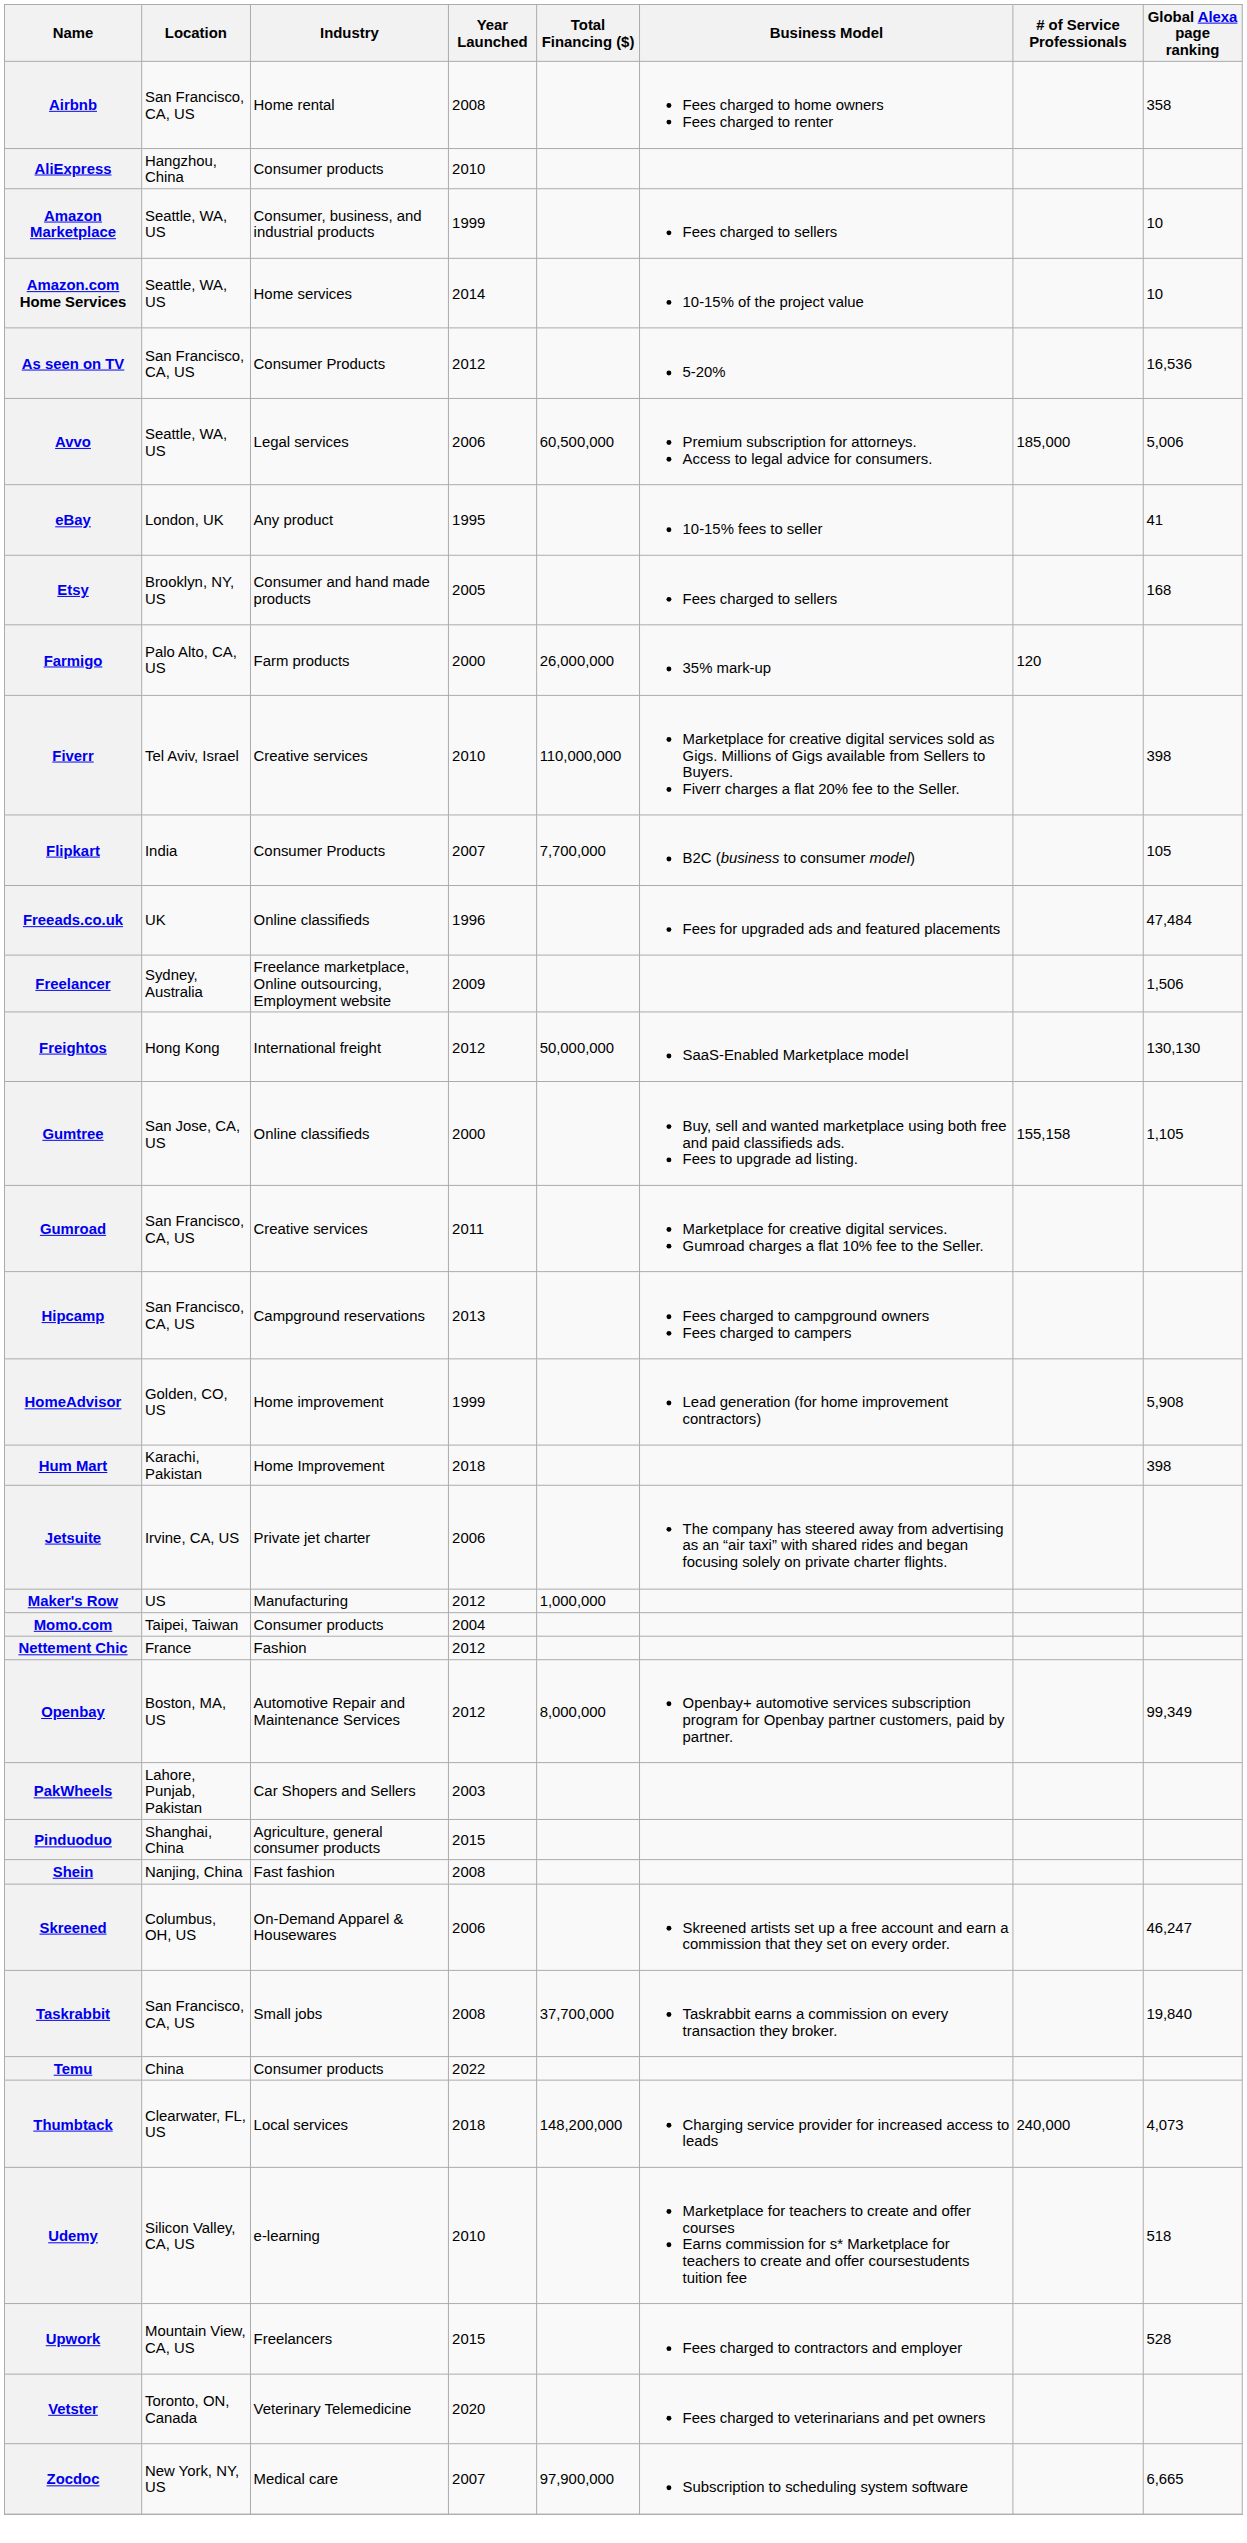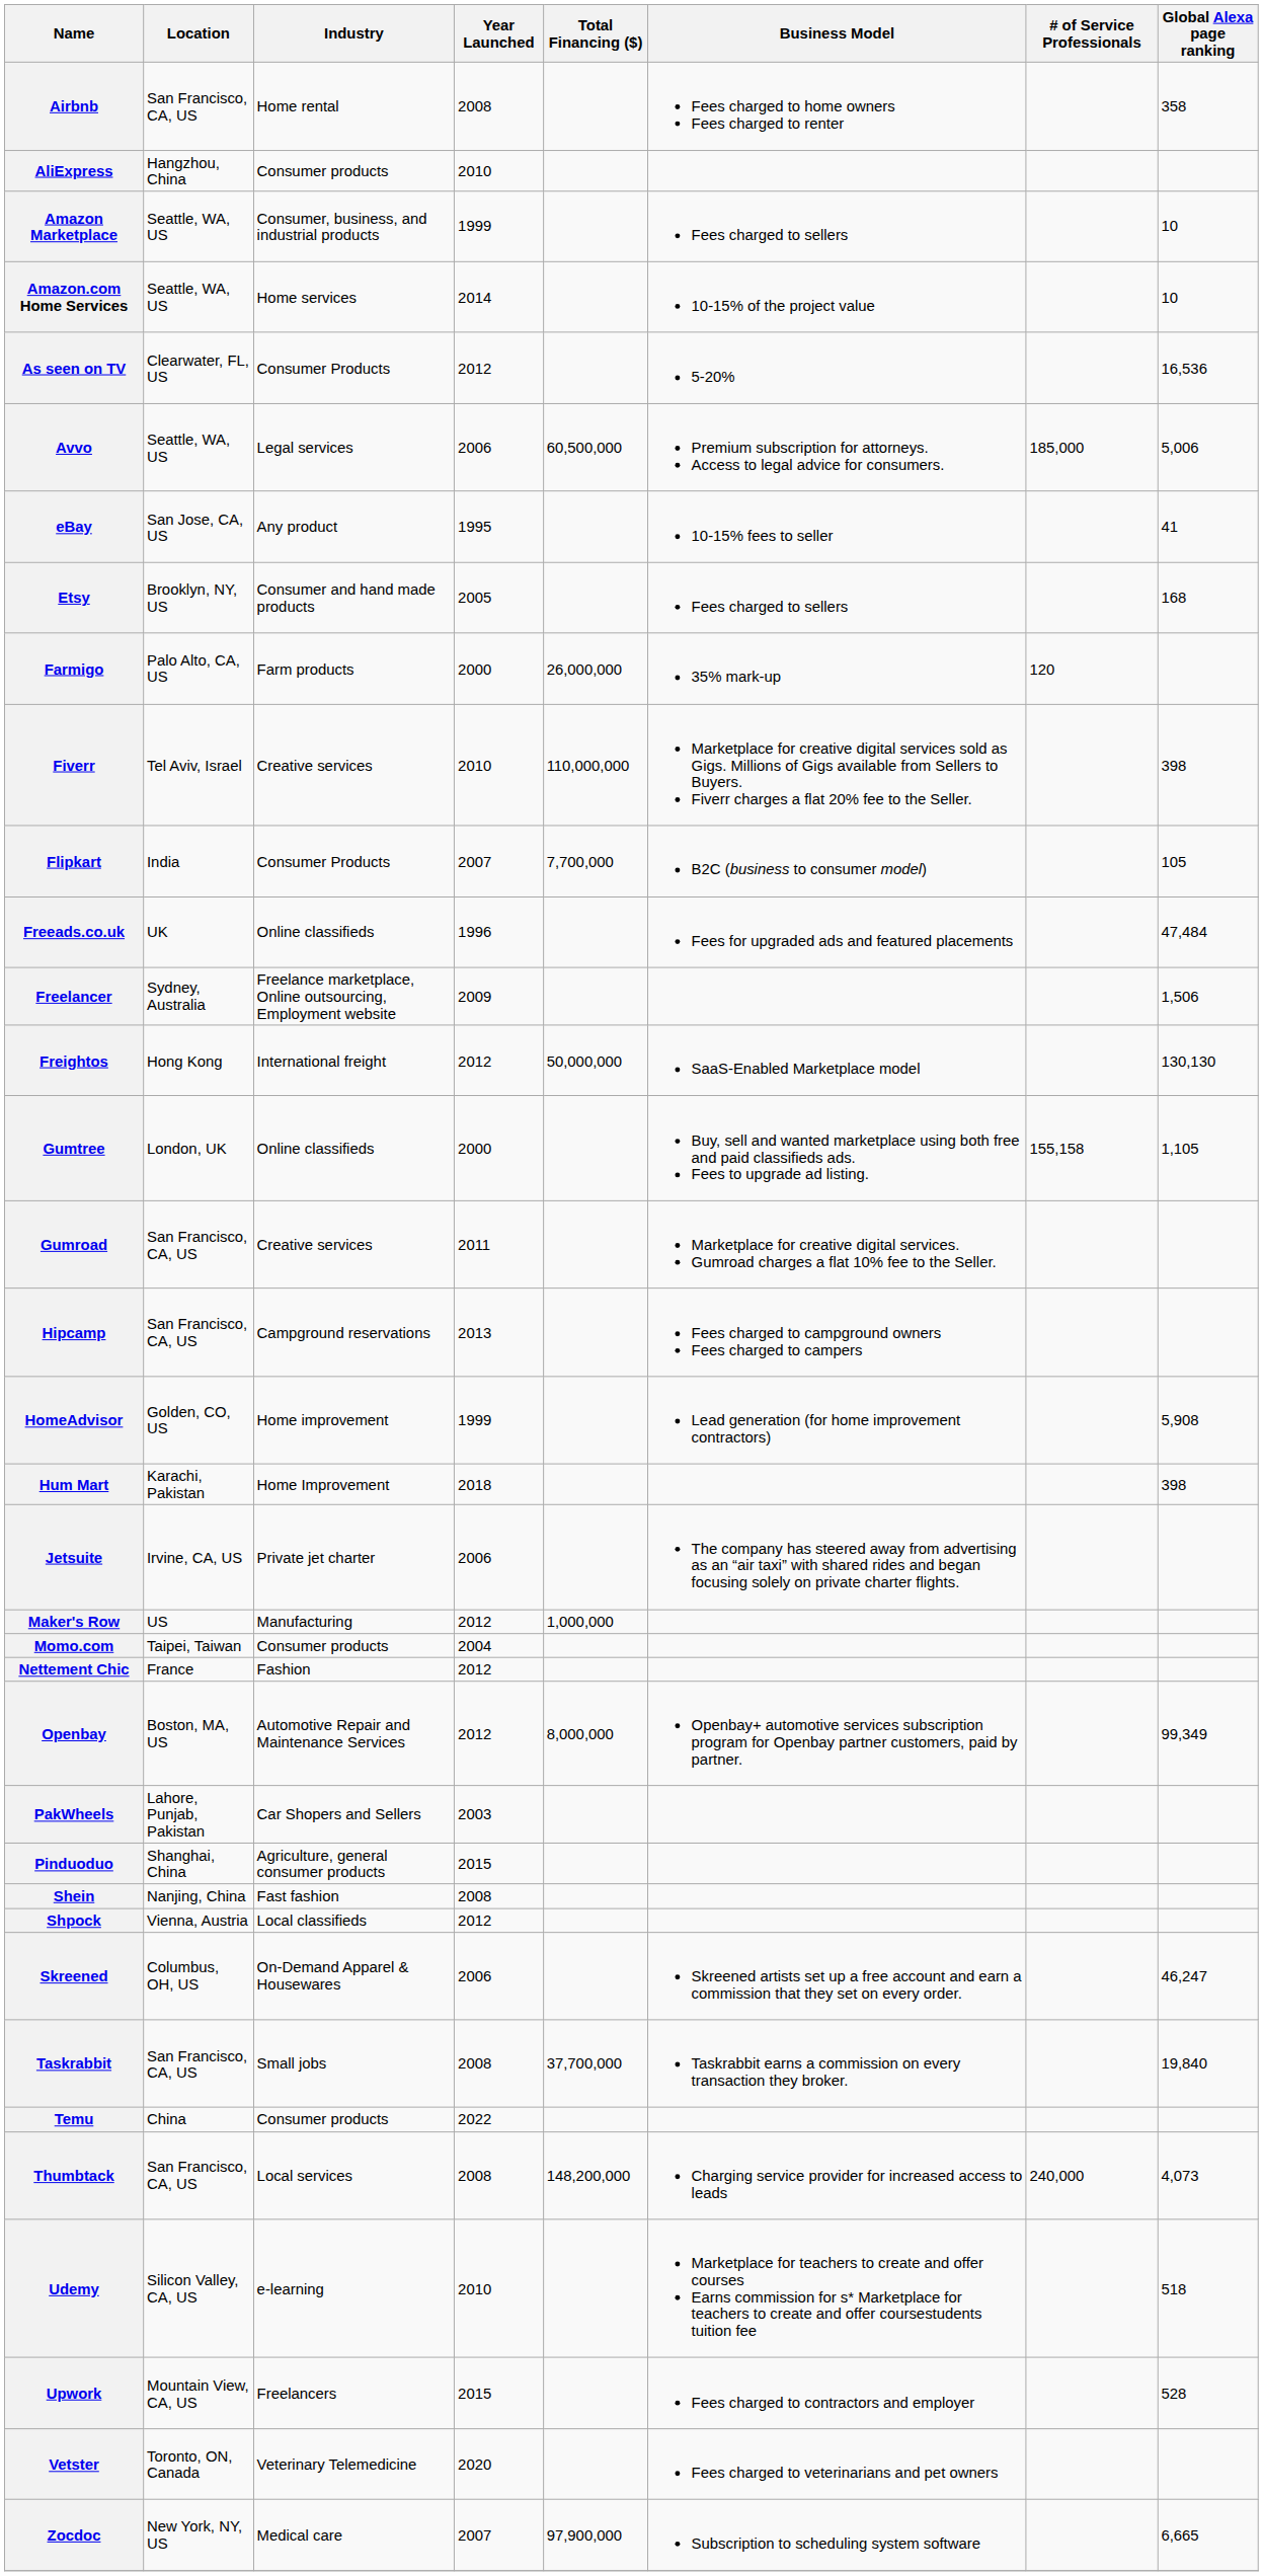 <table class="wikitable sortable" style="width:100%;font-size:95%;">
 <tr>
 <th scope="col">Name</th>
 <th scope="col">Location</th>
 <th scope="col">Industry</th>
 <th scope="col" data-sort-type=number>Year Launched</th>
 <th scope="col" data-sort-type=number>Total Financing ($)</th>
 <th scope="col">Business Model</th>
 <th scope="col"># of Service Professionals</th>
 <th scope="col" data-sort-type=number>Global <a href='#'>Alexa</a> page ranking</th>
 </tr>
 <tr>
 <th scope="row"><a href='#'>Airbnb</a></th>
 <td data-sort-value="US, CA, San Francisco">San Francisco, CA, US</td>
 <td>Home rental</td>
 <td>2008</td>
 <td></td>
 <td><br><ul><li>Fees charged to home owners</li><li>Fees charged to renter</li></ul></td>
 <td></td>
 <td>358</td>
 </tr>
 <tr>
 <th scope="row"><a href='#'>AliExpress</a></th>
 <td data-sort-value="China, Hangzhou">Hangzhou, China</td>
 <td>Consumer products</td>
 <td>2010</td>
 <td></td>
 <td></td>
 <td></td>
 <td></td>
 </tr>
 <tr>
 <th scope="row"><a href='#'>Amazon Marketplace</a></th>
 <td data-sort-value="US, WA, Seattle">Seattle, WA, US</td>
 <td>Consumer, business, and industrial products</td>
 <td>1999</td>
 <td></td>
 <td><br><ul><li>Fees charged to sellers</li></ul></td>
 <td></td>
 <td>10</td>
 </tr>
 <tr>
 <th scope="row"><a href='#'>Amazon.com</a> Home Services</th>
 <td data-sort-value="US, WA, Seattle">Seattle, WA, US</td>
 <td>Home services</td>
 <td>2014</td>
 <td></td>
 <td><br><ul><li>10-15% of the project value </li></ul></td>
 <td></td>
 <td>10</td>
 </tr>
 <tr>
 <th scope="row"><a href='#'>As seen on TV</a></th>
-<td data-sort-value="US, CA, San Francisco">San Francisco, CA, US</td>
+<td data-sort-value="US, FL, Clearwater">Clearwater, FL, US</td>
 <td>Consumer Products</td>
 <td>2012</td>
 <td></td>
 <td><br><ul><li>5-20% </li></ul></td>
 <td></td>
 <td>16,536</td>
 </tr>
 <tr>
 <th scope="row"><a href='#'>Avvo</a></th>
 <td data-sort-value="US, WA, Seattle">Seattle, WA, US</td>
 <td>Legal services</td>
 <td>2006</td>
 <td>60,500,000</td>
 <td><br><ul><li>Premium subscription for attorneys.</li><li>Access to legal advice for consumers.</li></ul></td>
 <td>185,000</td>
 <td>5,006</td>
 </tr>
 <tr>
 <th scope="row"><a href='#'>eBay</a></th>
-<td data-sort-value="UK, London">London, UK</td>
+<td data-sort-value="US, CA, San Jose">San Jose, CA, US</td>
 <td>Any product</td>
 <td>1995</td>
 <td></td>
 <td><br><ul><li>10-15% fees to seller</li></ul></td>
 <td></td>
 <td>41</td>
 </tr>
 <tr>
 <th scope="row"><a href='#'>Etsy</a></th>
 <td data-sort-value="US, NY, Brooklyn">Brooklyn, NY, US</td>
 <td>Consumer and hand made products</td>
 <td>2005</td>
 <td></td>
 <td><br><ul><li>Fees charged to sellers</li></ul></td>
 <td></td>
 <td>168</td>
 </tr>
 <tr>
 <th scope="row"><a href='#'>Farmigo</a></th>
 <td data-sort-value="US, CA, Palo Alto">Palo Alto, CA, US</td>
 <td>Farm products</td>
 <td>2000</td>
 <td>26,000,000</td>
 <td><br><ul><li>35% mark-up</li></ul></td>
 <td>120</td>
 <td></td>
 </tr>
 <tr>
 <th scope="row"><a href='#'>Fiverr</a></th>
 <td data-sort-value="Israel, Tel Aviv">Tel Aviv, Israel</td>
 <td>Creative services</td>
 <td>2010</td>
 <td>110,000,000</td>
 <td><br><ul><li>Marketplace for creative digital services sold as Gigs. Millions of Gigs available from Sellers to Buyers.</li><li>Fiverr charges a flat 20% fee to the Seller.</li></ul></td>
 <td></td>
 <td>398</td>
 </tr>
 <tr>
 <th scope="row"><a href='#'>Flipkart</a></th>
 <td data-sort-value="India">India</td>
 <td>Consumer Products</td>
 <td>2007</td>
 <td>7,700,000</td>
 <td><br><ul><li>B2C (<em>business</em> to consumer <em>model</em>)</li></ul></td>
 <td></td>
 <td>105</td>
 </tr>
 <tr>
 <th scope="row"><a href='#'>Freeads.co.uk</a></th>
 <td data-sort-value="UK">UK</td>
 <td>Online classifieds</td>
 <td>1996</td>
 <td></td>
 <td><br><ul><li>Fees for upgraded ads and featured placements</li></ul></td>
 <td></td>
 <td>47,484</td>
 </tr>
 <tr>
 <th scope="row"><a href='#'>Freelancer</a></th>
 <td data-sort-value="Australia, Sydney">Sydney, Australia</td>
 <td>Freelance marketplace, Online outsourcing, Employment website</td>
 <td>2009</td>
 <td></td>
 <td></td>
 <td></td>
 <td>1,506</td>
 </tr>
 <tr>
 <th scope="row"><a href='#'>Freightos</a></th>
 <td data-sort-value="Hong Kong">Hong Kong</td>
 <td>International freight</td>
 <td>2012</td>
 <td>50,000,000</td>
 <td><br><ul><li>SaaS-Enabled Marketplace model</li></ul></td>
 <td></td>
 <td>130,130</td>
 </tr>
 <tr>
 <th scope="row"><a href='#'>Gumtree</a></th>
-<td data-sort-value="US, CA, San Jose">San Jose, CA, US</td>
+<td data-sort-value="UK, London">London, UK</td>
 <td>Online classifieds</td>
 <td>2000</td>
 <td></td>
 <td><br><ul><li>Buy, sell and wanted marketplace using both free and paid classifieds ads.</li><li>Fees to upgrade ad listing.</li></ul></td>
 <td>155,158</td>
 <td>1,105</td>
 </tr>
 <tr>
 <th scope="row"><a href='#'>Gumroad</a></th>
 <td data-sort-value="US, CA, San Francisco">San Francisco, CA, US</td>
 <td>Creative services</td>
 <td>2011</td>
 <td></td>
 <td><br><ul><li>Marketplace for creative digital services.</li><li>Gumroad charges a flat 10% fee to the Seller.</li></ul></td>
 <td></td>
 <td></td>
 </tr>
 <tr>
 <th scope="row"><a href='#'>Hipcamp</a></th>
 <td data-sort-value="US, CA, San Francisco">San Francisco, CA, US</td>
 <td>Campground reservations</td>
 <td>2013</td>
 <td></td>
 <td><br><ul><li>Fees charged to campground owners</li><li>Fees charged to campers</li></ul></td>
 <td></td>
 <td></td>
 </tr>
 <tr>
 <th scope="row"><a href='#'>HomeAdvisor</a></th>
 <td data-sort-value="US, CO, Golden">Golden, CO, US</td>
 <td>Home improvement</td>
 <td>1999</td>
 <td></td>
 <td><br><ul><li>Lead generation (for home improvement contractors)</li></ul></td>
 <td></td>
 <td>5,908</td>
 </tr>
 <tr>
 <th scope="row"><a href='#'>Hum Mart</a></th>
 <td data-sort-value="Pakistan, Karachi">Karachi, Pakistan</td>
 <td>Home Improvement</td>
 <td>2018</td>
 <td></td>
 <td></td>
 <td></td>
 <td>398</td>
 </tr>
 <tr>
 <th scope="row"><a href='#'>Jetsuite</a></th>
 <td data-sort-value="US, CA, Irvine">Irvine, CA, US</td>
 <td>Private jet charter</td>
 <td>2006</td>
 <td></td>
 <td><br><ul><li>The company has steered away from advertising as an “air taxi” with shared rides and began focusing solely on private charter flights.</li></ul></td>
 <td></td>
 <td></td>
 </tr>
 <tr>
 <th scope="row"><a href='#'>Maker's Row</a></th>
 <td data-sort-value="US">US</td>
 <td>Manufacturing</td>
 <td>2012</td>
 <td>1,000,000</td>
 <td></td>
 <td></td>
 <td></td>
 </tr>
 <tr>
 <th scope="row"><a href='#'>Momo.com</a></th>
 <td data-sort-value="Taiwan">Taipei, Taiwan</td>
 <td>Consumer products</td>
 <td>2004</td>
 <td></td>
 <td></td>
 <td></td>
 <td></td>
 </tr>
 <tr>
 <th scope="row"><a href='#'>Nettement Chic</a></th>
 <td data-sort-value="France">France</td>
 <td>Fashion</td>
 <td>2012</td>
 <td></td>
 <td></td>
 <td></td>
 <td></td>
 </tr>
 <tr>
 <th scope="row"><a href='#'>Openbay</a></th>
 <td data-sort-value="US, MA, Boston">Boston, MA, US</td>
 <td>Automotive Repair and Maintenance Services</td>
 <td>2012</td>
 <td>8,000,000</td>
 <td><br><ul><li>Openbay+ automotive services subscription program for Openbay partner customers, paid by partner.</li></ul></td>
 <td></td>
 <td>99,349</td>
 </tr>
 <tr>
 <th scope="row"><a href='#'>PakWheels</a></th>
 <td data-sort-value="Pakistan, Punjab, Lahore">Lahore, Punjab, Pakistan</td>
 <td>Car Shopers and Sellers</td>
 <td>2003</td>
 <td></td>
 <td></td>
 <td></td>
 <td></td>
 </tr>
 <tr>
 <th scope="row"><a href='#'>Pinduoduo</a></th>
 <td data-sort-value="China, Shanghai">Shanghai, China</td>
 <td>Agriculture, general consumer products</td>
 <td>2015</td>
 <td></td>
 <td></td>
 <td></td>
 <td></td>
 </tr>
 <tr>
 <th scope="row"><a href='#'>Shein</a></th>
 <td data-sort-value="China, Nanjing">Nanjing, China</td>
 <td>Fast fashion</td>
 <td>2008</td>
 <td></td>
 <td></td>
 <td></td>
 <td></td>
 </tr>
 <tr>
+<th scope="row"><a href='#'>Shpock</a></th>
+<td data-sort-value="Austria, Vienna">Vienna, Austria</td>
+<td>Local classifieds</td>
+<td>2012</td>
+<td></td>
+<td></td>
+<td></td>
+<td></td>
+</tr>
+<tr>
 <th scope="row"><a href='#'>Skreened</a></th>
 <td data-sort-value="US, OH, Columbus">Columbus, OH, US</td>
 <td>On-Demand Apparel & Housewares</td>
 <td>2006</td>
 <td></td>
 <td><br><ul><li>Skreened artists set up a free account and earn a commission that they set on every order.</li></ul></td>
 <td></td>
 <td>46,247</td>
 </tr>
 <tr>
 <th scope="row"><a href='#'>Taskrabbit</a></th>
 <td data-sort-value="US, CA, San Francisco">San Francisco, CA, US</td>
 <td>Small jobs</td>
 <td>2008</td>
 <td>37,700,000</td>
 <td><br><ul><li>Taskrabbit earns a commission on every transaction they broker.</li></ul></td>
 <td></td>
 <td>19,840</td>
 </tr>
 <tr>
 <th scope="row"><a href='#'>Temu</a></th>
 <td data-sort-value="China">China</td>
 <td>Consumer products</td>
 <td>2022</td>
 <td></td>
 <td></td>
 <td></td>
 <td></td>
 </tr>
 <tr>
 <th scope="row"><a href='#'>Thumbtack</a></th>
-<td data-sort-value="US, FL, Clearwater">Clearwater, FL, US</td>
+<td data-sort-value="US, CA, San Francisco">San Francisco, CA, US</td>
 <td>Local services</td>
-<td>2018</td>
+<td>2008</td>
 <td>148,200,000</td>
 <td><br><ul><li>Charging service provider for increased access to leads</li></ul></td>
 <td>240,000</td>
 <td>4,073</td>
 </tr>
 <tr>
 <th scope="row"><a href='#'>Udemy</a></th>
 <td data-sort-value="US, WA, Silicon Valley">Silicon Valley, CA, US</td>
 <td>e-learning</td>
 <td>2010</td>
 <td></td>
 <td><br><ul><li>Marketplace for teachers to create and offer courses</li><li>Earns commission for s* Marketplace for teachers to create and offer coursestudents tuition fee</li></ul></td>
 <td></td>
 <td>518</td>
 </tr>
 <tr>
 <th scope="row"><a href='#'>Upwork</a></th>
 <td data-sort-value="US, CA, Mountain View">Mountain View, CA, US</td>
 <td>Freelancers</td>
 <td>2015</td>
 <td></td>
 <td><br><ul><li>Fees charged to contractors and employer</li></ul></td>
 <td></td>
 <td>528</td>
 </tr>
 <tr>
 <th scope="row"><a href='#'>Vetster</a></th>
 <td data-sort-value="Canada, ON, Toronto">Toronto, ON, Canada</td>
 <td>Veterinary Telemedicine</td>
 <td>2020</td>
 <td></td>
 <td><br><ul><li>Fees charged to veterinarians and pet owners</li></ul></td>
 <td></td>
 </tr>
 <tr>
 <th scope="row"><a href='#'>Zocdoc</a></th>
 <td data-sort-value="US, NY, New York City">New York, NY, US</td>
 <td>Medical care</td>
 <td>2007</td>
 <td>97,900,000<br></td>
 <td><br><ul><li>Subscription to scheduling system software</li></ul></td>
 <td></td>
 <td>6,665</td>
 </tr>
 <tr>
 </tr>
 </table>
